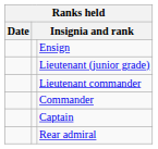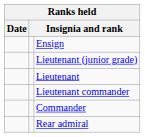 <table class="wikitable floatleft sortable">
 <tr>
 <th colspan=3>Ranks held</th>
 </tr>
 <tr>
 <th>Date</th>
 <th colspan=2>Insignia and rank</th>
 </tr>
 <tr>
 <td></td>
 <td data-sort-value=10></td>
 <td data-sort-value=10><a href='#'>Ensign</a></td>
 </tr>
 <tr>
 <td></td>
 <td data-sort-value=11></td>
 <td data-sort-value=11><a href='#'>Lieutenant (junior grade)</a></td>
 </tr>
 <tr>
 <td></td>
+<td data-sort-value=12></td>
+<td data-sort-value=12><a href='#'>Lieutenant</a></td>
+</tr>
+<tr>
+<td></td>
 <td data-sort-value=13></td>
 <td data-sort-value=13><a href='#'>Lieutenant commander</a></td>
 </tr>
 <tr>
 <td></td>
 <td data-sort-value=14></td>
 <td data-sort-value=14><a href='#'>Commander</a></td>
 </tr>
 <tr>
 <td></td>
-<td data-sort-value=15></td>
-<td data-sort-value=15><a href='#'>Captain</a></td>
-</tr>
-<tr>
-<td></td>
 <td data-sort-value=16></td>
 <td data-sort-value=16><a href='#'>Rear admiral</a></td>
 </tr>
 </table>
